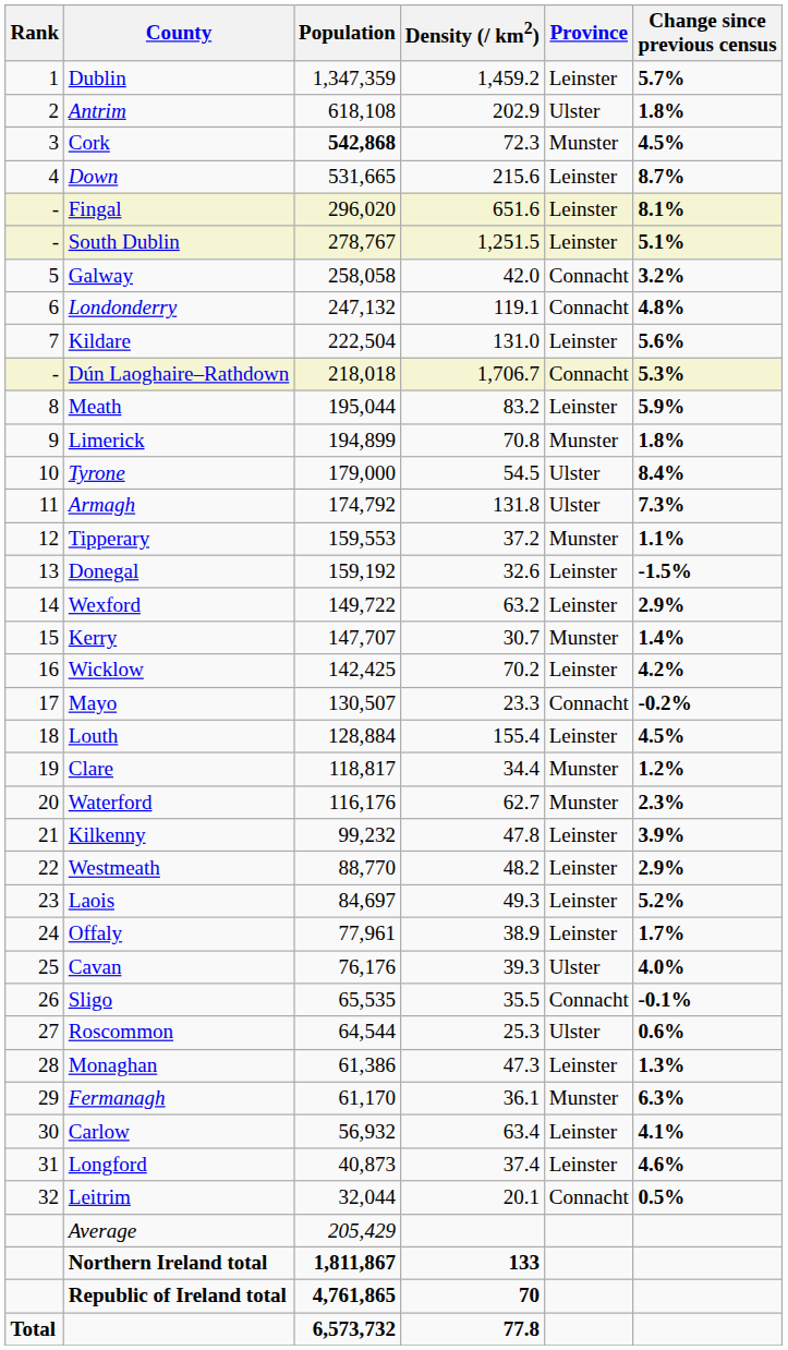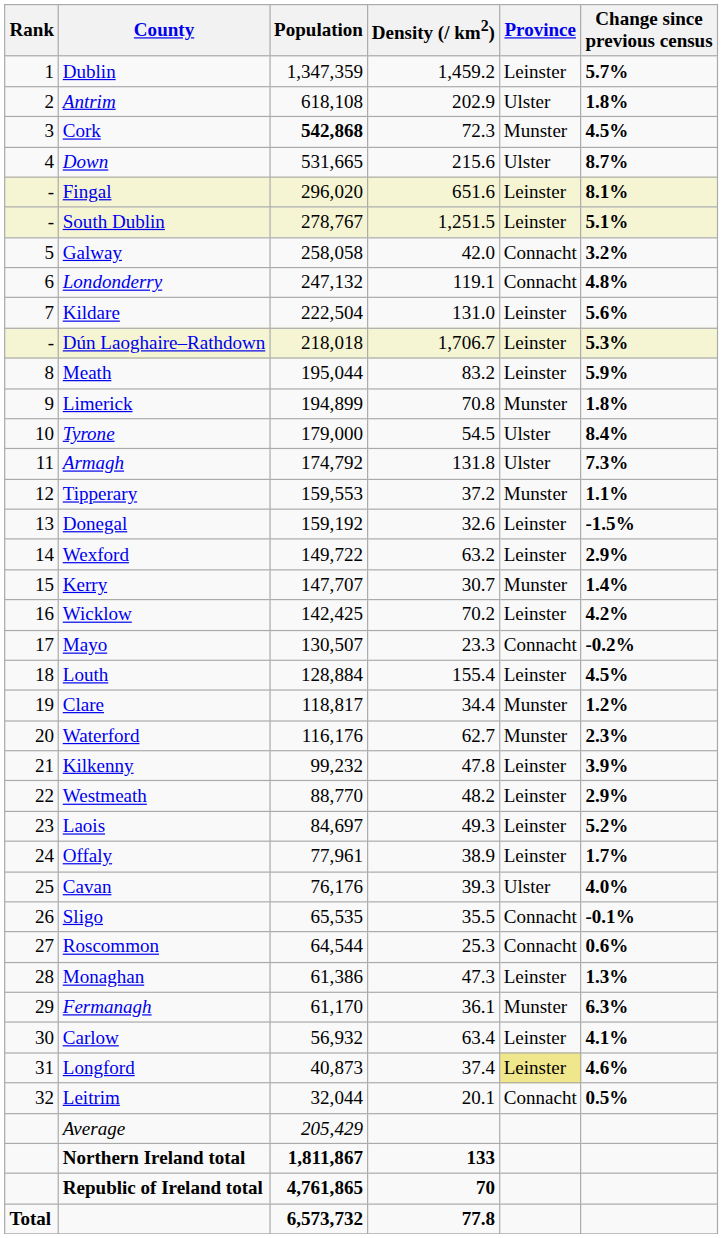 <table class="wikitable sortable" style="margin:1em auto;">
 <tr>
 <th scope="col">Rank</th>
 <th scope="col"><a href='#'>County</a></th>
 <th scope="col">Population</th>
 <th scope="col">Density (/ km<sup>2</sup>)</th>
 <th scope="col"><a href='#'>Province</a></th>
 <th scope="col">Change since <br> previous census</th>
 </tr>
 <tr>
 <td align=right>1</td>
 <td><a href='#'>Dublin</a></td>
 <td align=right>1,347,359</td>
 <td align=right>1,459.2</td>
 <td>Leinster</td>
 <td> <strong>5.7%</strong></td>
 </tr>
 <tr>
 <td align=right>2</td>
 <td><em><a href='#'>Antrim</a></em></td>
 <td align=right>618,108</td>
 <td align=right>202.9</td>
 <td>Ulster</td>
 <td> <strong>1.8%</strong></td>
 </tr>
 <tr>
 <td align=right>3</td>
 <td><a href='#'>Cork</a></td>
 <td align=right><strong>542,868</strong></td>
 <td align=right>72.3</td>
 <td>Munster</td>
 <td> <strong>4.5%</strong></td>
 </tr>
 <tr>
 <td align=right>4</td>
 <td><em><a href='#'>Down</a></em></td>
 <td align=right>531,665</td>
 <td align=right>215.6</td>
-<td>Leinster</td>
+<td>Ulster</td>
 <td> <strong>8.7%</strong></td>
 </tr>
 <tr style="background:#f5f5d3;">
 <td align=right>-</td>
 <td><a href='#'>Fingal</a></td>
 <td align=right>296,020</td>
 <td align=right>651.6</td>
 <td>Leinster</td>
 <td> <strong>8.1%</strong></td>
 </tr>
 <tr style="background:#f5f5d3;">
 <td align=right>-</td>
 <td><a href='#'>South Dublin</a></td>
 <td align=right>278,767</td>
 <td align=right>1,251.5</td>
 <td>Leinster</td>
 <td> <strong>5.1%</strong></td>
 </tr>
 <tr>
 <td align=right>5</td>
 <td><a href='#'>Galway</a></td>
 <td align=right>258,058</td>
 <td align=right>42.0</td>
 <td>Connacht</td>
 <td> <strong>3.2%</strong></td>
 </tr>
 <tr>
 <td align=right>6</td>
 <td><em><a href='#'>Londonderry</a></em></td>
 <td align=right>247,132</td>
 <td align=right>119.1</td>
 <td>Connacht</td>
 <td> <strong>4.8%</strong></td>
 </tr>
 <tr>
 <td align=right>7</td>
 <td><a href='#'>Kildare</a></td>
 <td align=right>222,504</td>
 <td align=right>131.0</td>
 <td>Leinster</td>
 <td> <strong>5.6%</strong></td>
 </tr>
 <tr style="background:#f5f5d3;">
 <td align=right>-</td>
 <td><a href='#'>Dún Laoghaire–Rathdown</a></td>
 <td align=right>218,018</td>
 <td align=right>1,706.7</td>
-<td>Connacht</td>
+<td>Leinster</td>
 <td> <strong>5.3%</strong></td>
 </tr>
 <tr>
 <td align=right>8</td>
 <td><a href='#'>Meath</a></td>
 <td align=right>195,044</td>
 <td align=right>83.2</td>
 <td>Leinster</td>
 <td> <strong>5.9%</strong></td>
 </tr>
 <tr>
 <td align=right>9</td>
 <td><a href='#'>Limerick</a></td>
 <td align=right>194,899</td>
 <td align=right>70.8</td>
 <td>Munster</td>
 <td> <strong>1.8%</strong></td>
 </tr>
 <tr>
 <td align=right>10</td>
 <td><em><a href='#'>Tyrone</a></em></td>
 <td align=right>179,000</td>
 <td align=right>54.5</td>
 <td>Ulster</td>
 <td> <strong>8.4%</strong></td>
 </tr>
 <tr>
 <td align=right>11</td>
 <td><em><a href='#'>Armagh</a></em></td>
 <td align=right>174,792</td>
 <td align=right>131.8</td>
 <td>Ulster</td>
 <td> <strong>7.3%</strong></td>
 </tr>
 <tr>
 <td align=right>12</td>
 <td><a href='#'>Tipperary</a></td>
 <td align=right>159,553</td>
 <td align=right>37.2</td>
 <td>Munster</td>
 <td> <strong>1.1%</strong></td>
 </tr>
 <tr>
 <td align=right>13</td>
 <td><a href='#'>Donegal</a></td>
 <td align=right>159,192</td>
 <td align=right>32.6</td>
 <td>Leinster</td>
 <td> <strong>-1.5%</strong></td>
 </tr>
 <tr>
 <td align=right>14</td>
 <td><a href='#'>Wexford</a></td>
 <td align=right>149,722</td>
 <td align=right>63.2</td>
 <td>Leinster</td>
 <td> <strong>2.9%</strong></td>
 </tr>
 <tr>
 <td align=right>15</td>
 <td><a href='#'>Kerry</a></td>
 <td align=right>147,707</td>
 <td align=right>30.7</td>
 <td>Munster</td>
 <td> <strong>1.4%</strong></td>
 </tr>
 <tr>
 <td align=right>16</td>
 <td><a href='#'>Wicklow</a></td>
 <td align=right>142,425</td>
 <td align=right>70.2</td>
 <td>Leinster</td>
 <td> <strong>4.2%</strong></td>
 </tr>
 <tr>
 <td align=right>17</td>
 <td><a href='#'>Mayo</a></td>
 <td align=right>130,507</td>
 <td align=right>23.3</td>
 <td>Connacht</td>
 <td> <strong>-0.2%</strong></td>
 </tr>
 <tr>
 <td align=right>18</td>
 <td><a href='#'>Louth</a></td>
 <td align=right>128,884</td>
 <td align=right>155.4</td>
 <td>Leinster</td>
 <td> <strong>4.5%</strong></td>
 </tr>
 <tr>
 <td align=right>19</td>
 <td><a href='#'>Clare</a></td>
 <td align=right>118,817</td>
 <td align=right>34.4</td>
 <td>Munster</td>
 <td> <strong>1.2%</strong></td>
 </tr>
 <tr>
 <td align=right>20</td>
 <td><a href='#'>Waterford</a></td>
 <td align=right>116,176</td>
 <td align=right>62.7</td>
 <td>Munster</td>
 <td> <strong>2.3%</strong></td>
 </tr>
 <tr>
 <td align=right>21</td>
 <td><a href='#'>Kilkenny</a></td>
 <td align=right>99,232</td>
 <td align=right>47.8</td>
 <td>Leinster</td>
 <td> <strong>3.9%</strong></td>
 </tr>
 <tr>
 <td align=right>22</td>
 <td><a href='#'>Westmeath</a></td>
 <td align=right>88,770</td>
 <td align=right>48.2</td>
 <td>Leinster</td>
 <td> <strong>2.9%</strong></td>
 </tr>
 <tr>
 <td align=right>23</td>
 <td><a href='#'>Laois</a></td>
 <td align=right>84,697</td>
 <td align=right>49.3</td>
 <td>Leinster</td>
 <td> <strong>5.2%</strong></td>
 </tr>
 <tr>
 <td align=right>24</td>
 <td><a href='#'>Offaly</a></td>
 <td align=right>77,961</td>
 <td align=right>38.9</td>
 <td>Leinster</td>
 <td> <strong>1.7%</strong></td>
 </tr>
 <tr>
 <td align=right>25</td>
 <td><a href='#'>Cavan</a></td>
 <td align=right>76,176</td>
 <td align=right>39.3</td>
 <td>Ulster</td>
 <td> <strong>4.0%</strong></td>
 </tr>
 <tr>
 <td align=right>26</td>
 <td><a href='#'>Sligo</a></td>
 <td align=right>65,535</td>
 <td align=right>35.5</td>
 <td>Connacht</td>
 <td> <strong>-0.1%</strong></td>
 </tr>
 <tr>
 <td align=right>27</td>
 <td><a href='#'>Roscommon</a></td>
 <td align=right>64,544</td>
 <td align=right>25.3</td>
-<td>Ulster</td>
+<td>Connacht</td>
 <td> <strong>0.6%</strong></td>
 </tr>
 <tr>
 <td align=right>28</td>
 <td><a href='#'>Monaghan</a></td>
 <td align=right>61,386</td>
 <td align=right>47.3</td>
 <td>Leinster</td>
 <td> <strong>1.3%</strong></td>
 </tr>
 <tr>
 <td align=right>29</td>
 <td><em><a href='#'>Fermanagh</a></em></td>
 <td align=right>61,170</td>
 <td align=right>36.1</td>
 <td>Munster</td>
 <td> <strong>6.3%</strong></td>
 </tr>
 <tr>
 <td align=right>30</td>
 <td><a href='#'>Carlow</a></td>
 <td align=right>56,932</td>
 <td align=right>63.4</td>
 <td>Leinster</td>
 <td> <strong>4.1%</strong></td>
 </tr>
 <tr>
 <td align=right>31</td>
 <td><a href='#'>Longford</a></td>
 <td align=right>40,873</td>
 <td align=right>37.4</td>
-<td>Leinster</td>
+<td style="background: khaki;">Leinster</td>
 <td> <strong>4.6%</strong></td>
 </tr>
 <tr>
 <td align=right>32</td>
 <td><a href='#'>Leitrim</a></td>
 <td align=right>32,044</td>
 <td align=right>20.1</td>
 <td>Connacht</td>
 <td> <strong>0.5%</strong></td>
 </tr>
 <tr>
 <td align=right></td>
 <td><em>Average</em></td>
 <td align=right><em>205,429</em></td>
 <td align=right></td>
 <td></td>
 <td></td>
 </tr>
 <tr>
 <td align=right></td>
 <td><strong>Northern Ireland total</strong></td>
 <td align=right><strong>1,811,867</strong></td>
 <td align=right><strong>133</strong></td>
 <td></td>
 <td></td>
 </tr>
 <tr>
 <td align=right></td>
 <td><strong>Republic of Ireland total</strong></td>
 <td align=right><strong>4,761,865</strong></td>
 <td align=right><strong>70</strong></td>
 <td></td>
 <td></td>
 </tr>
 <tr>
 <td><strong>Total</strong></td>
 <td></td>
 <td align=right><strong>6,573,732</strong></td>
 <td align=right><strong>77.8</strong></td>
 <td></td>
 <td></td>
 </tr>
 </table>
